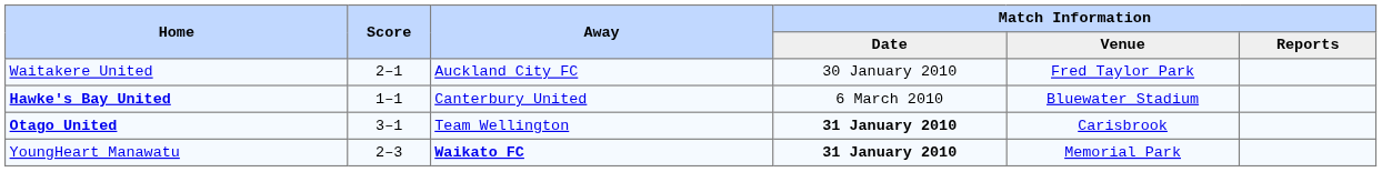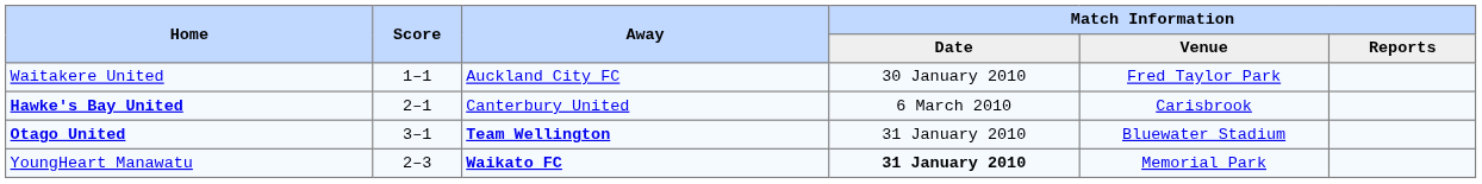 <table border=1 style="border-collapse:collapse; font-size:90%; text-align:center;" cellpadding=3 cellspacing=0 width=85%>
 <tr bgcolor=#C1D8FF>
 <th rowspan=2 width=25%>Home</th>
 <th rowspan=2 width=6%>Score</th>
 <th rowspan=2 width=25%>Away</th>
 <th colspan=6>Match Information</th>
 </tr>
 <tr bgcolor=#EFEFEF>
 <th width=17%>Date</th>
 <th width=17%>Venue</th>
 <th width=10%>Reports</th>
 </tr>
 <tr bgcolor=#F5FAFF>
 <td align=left> <a href='#'>Waitakere United</a></td>
-<td>2–1</td>
+<td>1–1</td>
 <td align=left> <a href='#'>Auckland City FC</a></td>
 <td>30 January 2010</td>
 <td><a href='#'>Fred Taylor Park</a></td>
 <td></td>
 </tr>
 <tr bgcolor=#F5FAFF>
 <td align=left> <strong><a href='#'>Hawke's Bay United</a></strong></td>
-<td>1–1</td>
+<td>2–1</td>
 <td align=left> <a href='#'>Canterbury United</a></td>
 <td>6 March 2010</td>
-<td><a href='#'>Bluewater Stadium</a></td>
+<td><a href='#'>Carisbrook</a></td>
 <td></td>
 </tr>
 <tr bgcolor=#F5FAFF>
 <td align=left> <strong><a href='#'>Otago United</a></strong></td>
 <td>3–1</td>
-<td align=left> <a href='#'>Team Wellington</a></td>
-<td><strong>31 January 2010</strong></td>
-<td><a href='#'>Carisbrook</a></td>
+<td align=left><strong> <a href='#'>Team Wellington</a></strong></td>
+<td>31 January 2010</td>
+<td><a href='#'>Bluewater Stadium</a></td>
 <td></td>
 </tr>
 <tr bgcolor=#F5FAFF>
 <td align=left> <a href='#'>YoungHeart Manawatu</a></td>
 <td>2–3</td>
 <td align=left> <strong><a href='#'>Waikato FC</a></strong></td>
 <td><strong>31 January 2010</strong></td>
 <td><a href='#'>Memorial Park</a></td>
 <td></td>
 </tr>
 </table>
